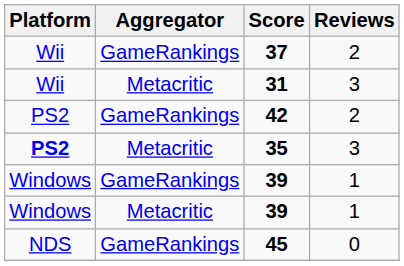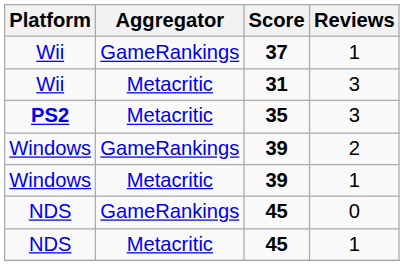 <table class="wikitable" style="text-align:center;">
 <tr>
 <th>Platform</th>
 <th>Aggregator</th>
 <th>Score</th>
 <th>Reviews</th>
 </tr>
 <tr>
 <td><a href='#'>Wii</a></td>
 <td><a href='#'>GameRankings</a></td>
 <td><strong>37</strong></td>
-<td>2</td>
+<td>1</td>
 </tr>
 <tr>
 <td><a href='#'>Wii</a></td>
 <td><a href='#'>Metacritic</a></td>
 <td><strong>31</strong></td>
 <td>3</td>
-</tr>
-<tr>
-<td><a href='#'>PS2</a></td>
-<td><a href='#'>GameRankings</a></td>
-<td><strong>42</strong></td>
-<td>2</td>
 </tr>
 <tr>
 <td><strong><a href='#'>PS2</a></strong></td>
 <td><a href='#'>Metacritic</a></td>
 <td><strong>35</strong></td>
 <td>3</td>
 </tr>
 <tr>
 <td><a href='#'>Windows</a></td>
 <td><a href='#'>GameRankings</a></td>
 <td><strong>39</strong></td>
-<td>1</td>
+<td>2</td>
 </tr>
 <tr>
 <td><a href='#'>Windows</a></td>
 <td><a href='#'>Metacritic</a></td>
 <td><strong>39</strong></td>
 <td>1</td>
 </tr>
 <tr>
 <td><a href='#'>NDS</a></td>
 <td><a href='#'>GameRankings</a></td>
 <td><strong>45</strong></td>
 <td>0</td>
 </tr>
 <tr>
+<td><a href='#'>NDS</a></td>
+<td><a href='#'>Metacritic</a></td>
+<td><strong>45</strong></td>
+<td>1</td>
+</tr>
+<tr>
 </tr>
 </table>
